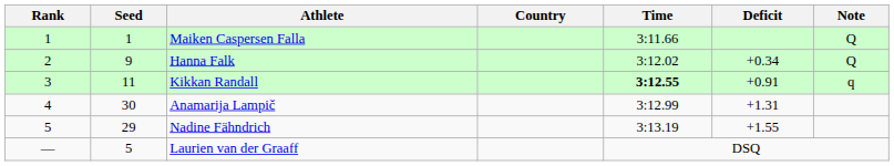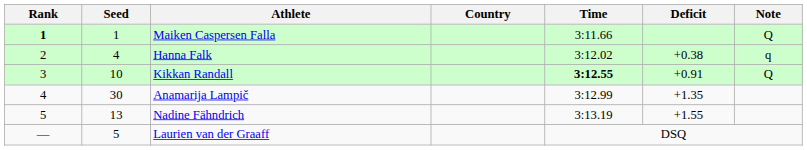 <table class="wikitable sortable" style="text-align:center" width=80%>
 <tr>
 <th>Rank</th>
 <th>Seed</th>
 <th>Athlete</th>
 <th>Country</th>
 <th>Time</th>
 <th>Deficit</th>
 <th>Note</th>
 </tr>
 <tr bgcolor=ccffcc>
-<td>1</td>
+<td><strong>1</strong></td>
 <td>1</td>
 <td align=left><a href='#'>Maiken Caspersen Falla</a></td>
 <td align=left></td>
 <td>3:11.66</td>
 <td></td>
 <td>Q</td>
 </tr>
 <tr bgcolor=ccffcc>
 <td>2</td>
-<td>9</td>
+<td>4</td>
 <td align=left><a href='#'>Hanna Falk</a></td>
 <td align=left></td>
 <td>3:12.02</td>
-<td>+0.34</td>
-<td>Q</td>
+<td>+0.38</td>
+<td>q</td>
 </tr>
 <tr bgcolor=ccffcc>
 <td>3</td>
-<td>11</td>
+<td>10</td>
 <td align=left><a href='#'>Kikkan Randall</a></td>
 <td align=left></td>
 <td><strong>3:12.55</strong></td>
 <td>+0.91</td>
-<td>q</td>
+<td>Q</td>
 </tr>
 <tr>
 <td>4</td>
 <td>30</td>
 <td align=left><a href='#'>Anamarija Lampič</a></td>
 <td align=left></td>
 <td>3:12.99</td>
-<td>+1.31</td>
+<td>+1.35</td>
 <td></td>
 </tr>
 <tr>
 <td>5</td>
-<td>29</td>
+<td>13</td>
 <td align=left><a href='#'>Nadine Fähndrich</a></td>
 <td align=left></td>
 <td>3:13.19</td>
 <td>+1.55</td>
 <td></td>
 </tr>
 <tr>
 <td>—</td>
 <td>5</td>
 <td align=left><a href='#'>Laurien van der Graaff</a></td>
 <td align=left></td>
 <td colspan=3>DSQ</td>
 </tr>
 </table>
